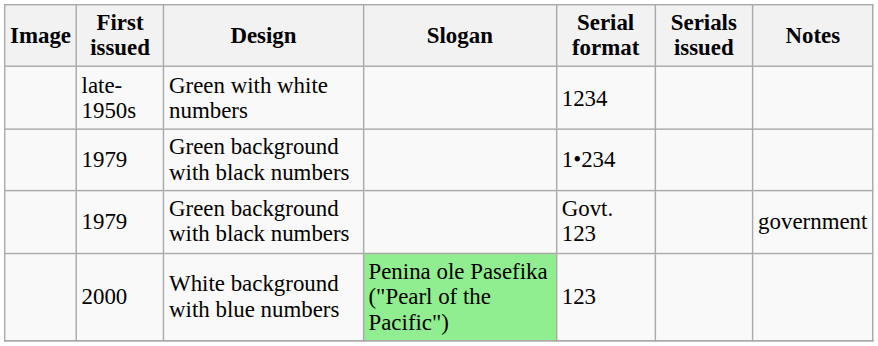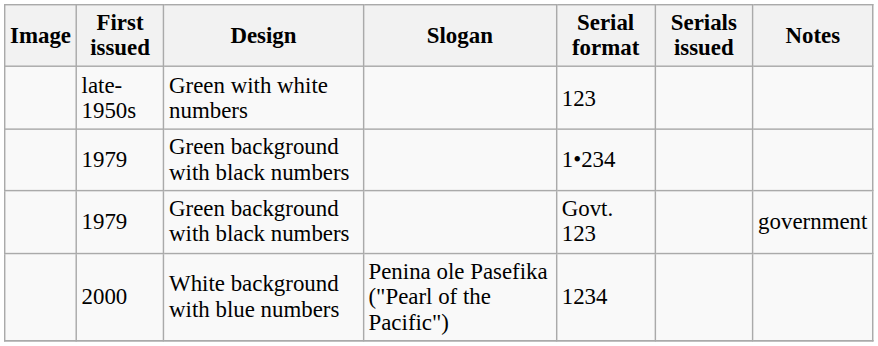 <table class="wikitable">
 <tr>
 <th>Image</th>
 <th>First issued</th>
 <th>Design</th>
 <th>Slogan</th>
 <th>Serial format</th>
 <th>Serials issued</th>
 <th>Notes</th>
 </tr>
 <tr>
 <td></td>
 <td>late-1950s</td>
 <td>Green with white numbers</td>
 <td></td>
-<td>1234</td>
+<td>123</td>
 <td></td>
 <td></td>
 </tr>
 <tr>
 <td></td>
 <td>1979</td>
 <td>Green background with black numbers</td>
 <td></td>
 <td>1•234</td>
 <td></td>
 <td></td>
 </tr>
 <tr>
 <td></td>
 <td>1979</td>
 <td>Green background with black numbers</td>
 <td></td>
 <td>Govt. 123</td>
 <td></td>
 <td>government</td>
 </tr>
 <tr>
 <td></td>
 <td>2000</td>
 <td>White background with blue numbers</td>
-<td style="background: lightgreen;">Penina ole Pasefika ("Pearl of the Pacific")</td>
-<td>123</td>
+<td>Penina ole Pasefika ("Pearl of the Pacific")</td>
+<td>1234</td>
 <td></td>
 <td></td>
 </tr>
 <tr>
 </tr>
 </table>
